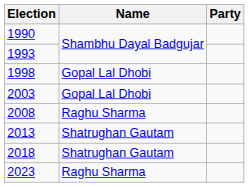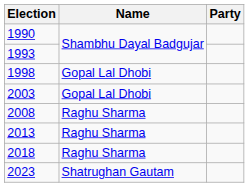 <table class="wikitable sortable">
 <tr>
 <th>Election</th>
 <th>Name</th>
 <th colspan="2">Party</th>
 </tr>
 <tr>
 <td><a href='#'>1990</a></td>
 <td rowspan=2><a href='#'>Shambhu Dayal Badgujar</a></td>
 <td></td>
 </tr>
 <tr>
 <td><a href='#'>1993</a></td>
 <td></td>
 </tr>
 <tr>
 <td><a href='#'>1998</a></td>
 <td><a href='#'>Gopal Lal Dhobi</a></td>
 <td></td>
 </tr>
 <tr>
 <td><a href='#'>2003</a></td>
 <td><a href='#'>Gopal Lal Dhobi</a></td>
 <td></td>
 </tr>
 <tr>
 <td><a href='#'>2008</a></td>
 <td><a href='#'>Raghu Sharma</a></td>
 <td></td>
 </tr>
 <tr>
 <td><a href='#'>2013</a></td>
-<td><a href='#'>Shatrughan Gautam</a></td>
+<td><a href='#'>Raghu Sharma</a></td>
 <td></td>
 </tr>
 <tr>
 <td><a href='#'>2018</a></td>
-<td><a href='#'>Shatrughan Gautam</a></td>
+<td><a href='#'>Raghu Sharma</a></td>
 <td></td>
 </tr>
 <tr>
 <td><a href='#'>2023</a></td>
-<td><a href='#'>Raghu Sharma</a></td>
+<td><a href='#'>Shatrughan Gautam</a></td>
 <td></td>
 </tr>
 </table>
